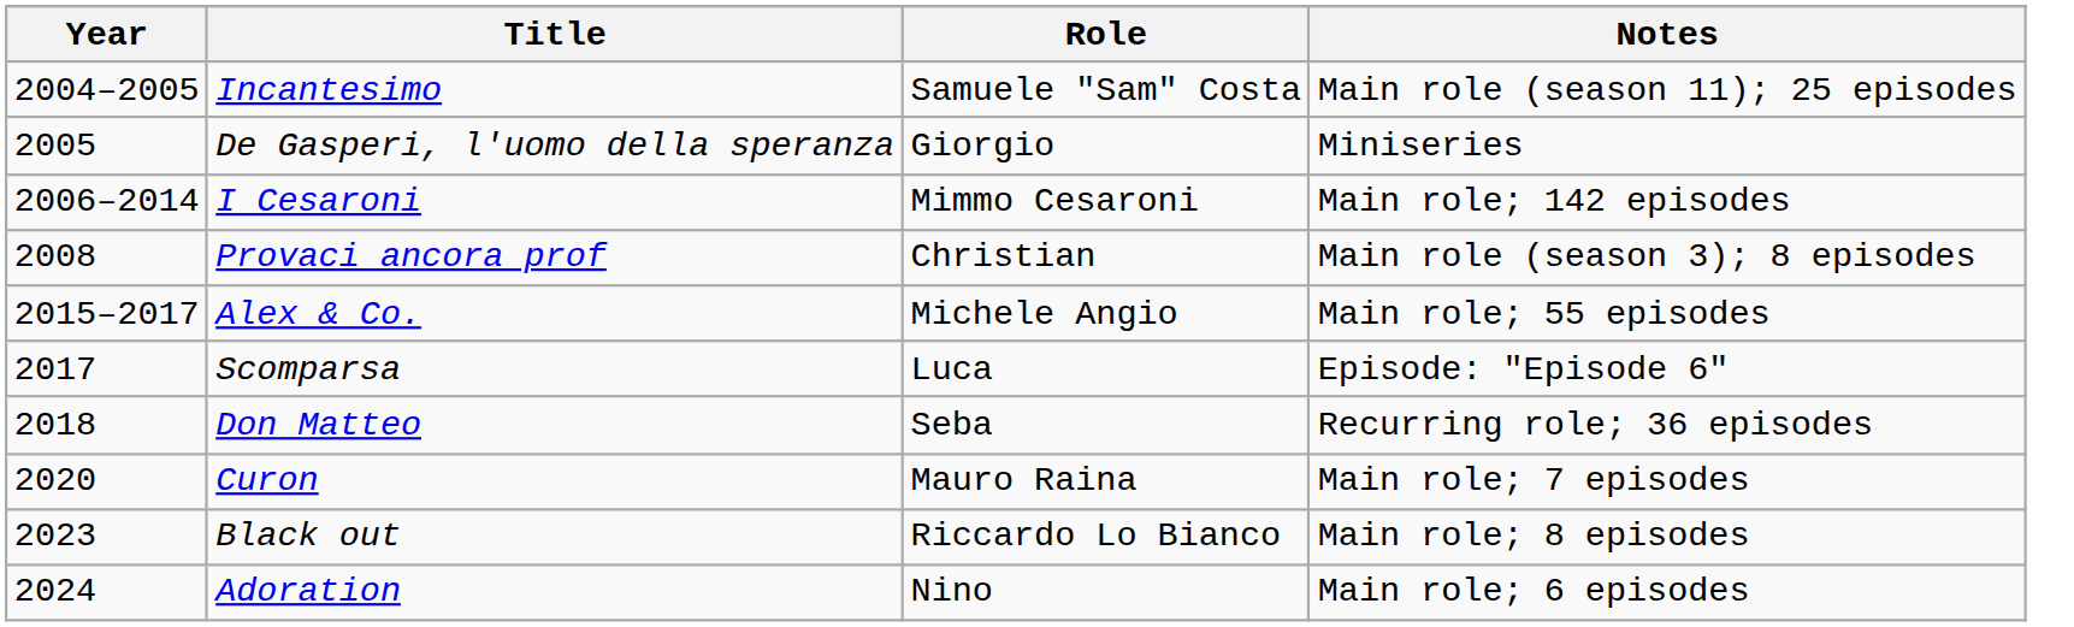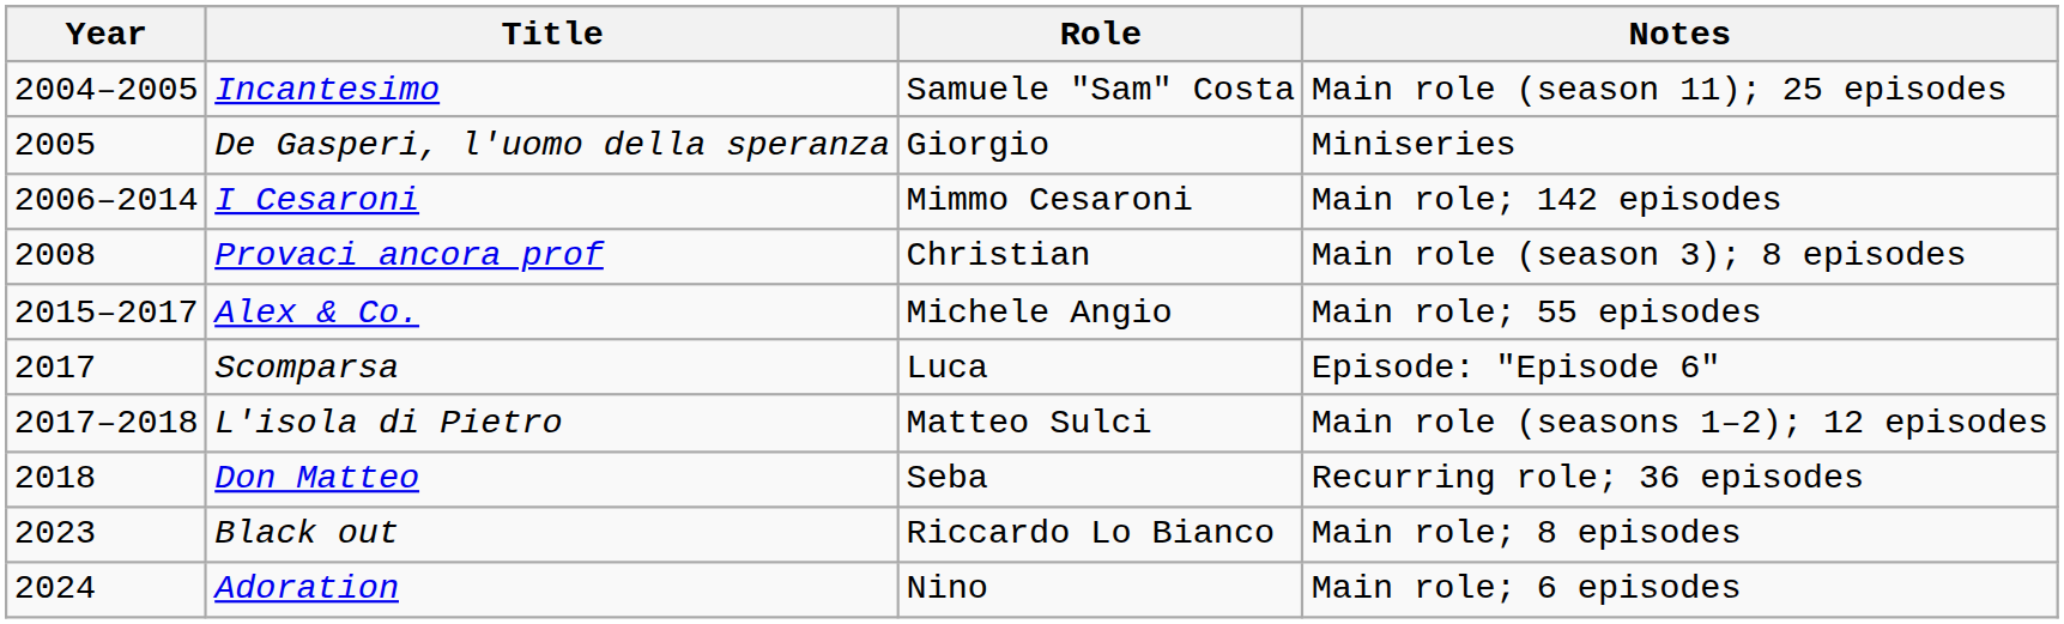 <table class="wikitable">
 <tr>
 </tr>
 <tr>
 <th>Year</th>
 <th>Title</th>
 <th>Role</th>
 <th>Notes</th>
 </tr>
 <tr>
 <td>2004–2005</td>
 <td><em><a href='#'>Incantesimo</a></em></td>
 <td>Samuele "Sam" Costa</td>
 <td>Main role (season 11); 25 episodes</td>
 </tr>
 <tr>
 <td>2005</td>
 <td><em>De Gasperi, l'uomo della speranza</em></td>
 <td>Giorgio</td>
 <td>Miniseries</td>
 </tr>
 <tr>
 <td>2006–2014</td>
 <td><em><a href='#'>I Cesaroni</a></em></td>
 <td>Mimmo Cesaroni</td>
 <td>Main role; 142 episodes</td>
 </tr>
 <tr>
 <td>2008</td>
 <td><em><a href='#'>Provaci ancora prof</a></em></td>
 <td>Christian</td>
 <td>Main role (season 3); 8 episodes</td>
 </tr>
 <tr>
 <td>2015–2017</td>
 <td><em><a href='#'>Alex & Co.</a></em></td>
 <td>Michele Angio</td>
 <td>Main role; 55 episodes</td>
 </tr>
 <tr>
 <td>2017</td>
 <td><em>Scomparsa</em></td>
 <td>Luca</td>
 <td>Episode: "Episode 6"</td>
 </tr>
 <tr>
+<td>2017–2018</td>
+<td><em>L'isola di Pietro</em></td>
+<td>Matteo Sulci</td>
+<td>Main role (seasons 1–2); 12 episodes</td>
+</tr>
+<tr>
 <td>2018</td>
 <td><em><a href='#'>Don Matteo</a></em></td>
 <td>Seba</td>
 <td>Recurring role; 36 episodes</td>
-</tr>
-<tr>
-<td>2020</td>
-<td><em><a href='#'>Curon</a></em></td>
-<td>Mauro Raina</td>
-<td>Main role; 7 episodes</td>
 </tr>
 <tr>
 <td>2023</td>
 <td><em>Black out</em></td>
 <td>Riccardo Lo Bianco</td>
 <td>Main role; 8 episodes</td>
 </tr>
 <tr>
 <td>2024</td>
 <td><em><a href='#'>Adoration</a></em></td>
 <td>Nino</td>
 <td>Main role; 6 episodes</td>
 </tr>
 </table>
